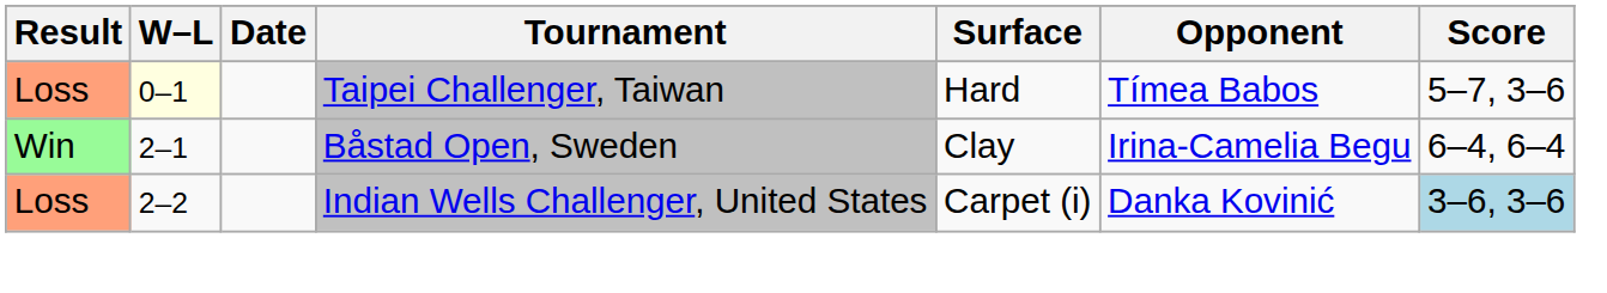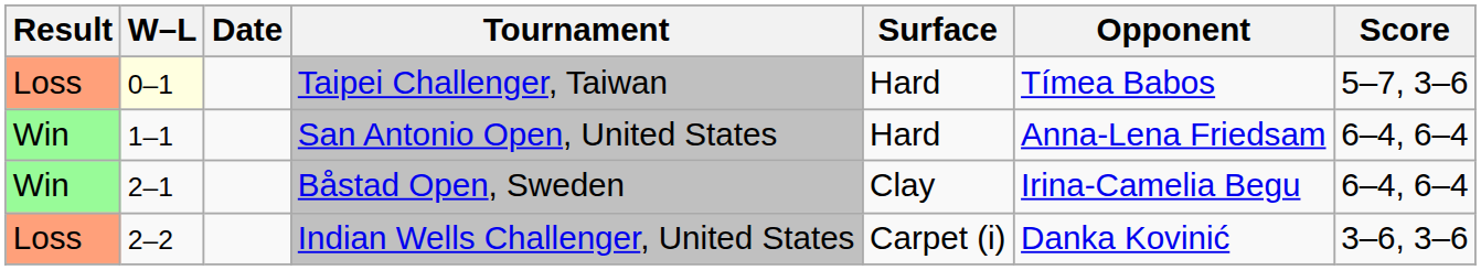 <table class="sortable wikitable">
 <tr>
 <th>Result</th>
 <th class="unsortable">W–L</th>
 <th>Date</th>
 <th>Tournament</th>
 <th>Surface</th>
 <th>Opponent</th>
 <th class="unsortable">Score</th>
 </tr>
 <tr>
 <td style="background:#ffa07a;">Loss</td>
 <td style="background: lightyellow;"><small>0–1</small></td>
 <td><a href='#'></a></td>
 <td bgcolor=silver><a href='#'>Taipei Challenger</a>, Taiwan</td>
 <td>Hard</td>
 <td> <a href='#'>Tímea Babos</a></td>
 <td>5–7, 3–6</td>
 </tr>
 <tr>
 <td bgcolor=98FB98>Win</td>
+<td><small>1–1</small></td>
+<td><a href='#'></a></td>
+<td bgcolor=silver><a href='#'>San Antonio Open</a>, United States</td>
+<td>Hard</td>
+<td> <a href='#'>Anna-Lena Friedsam</a></td>
+<td>6–4, 6–4</td>
+</tr>
+<tr>
+<td bgcolor=98FB98>Win</td>
 <td><small>2–1</small></td>
 <td><a href='#'></a></td>
 <td bgcolor=silver><a href='#'>Båstad Open</a>, Sweden</td>
 <td>Clay</td>
 <td> <a href='#'>Irina-Camelia Begu</a></td>
 <td>6–4, 6–4</td>
 </tr>
 <tr>
 <td bgcolor=FFA07A>Loss</td>
 <td><small>2–2</small></td>
 <td><a href='#'></a></td>
 <td bgcolor=silver><a href='#'>Indian Wells Challenger</a>, United States</td>
 <td>Carpet (i)</td>
 <td> <a href='#'>Danka Kovinić</a></td>
-<td style="background: lightblue;">3–6, 3–6</td>
+<td>3–6, 3–6</td>
 </tr>
 </table>
